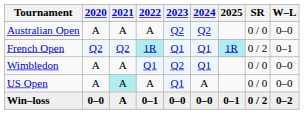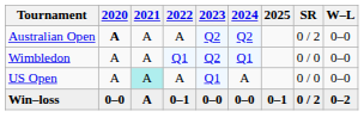 <table class="wikitable" style="text-align:center">
 <tr>
 <th>Tournament</th>
 <th><a href='#'>2020</a></th>
 <th><a href='#'>2021</a></th>
 <th><a href='#'>2022</a></th>
 <th><a href='#'>2023</a></th>
 <th><a href='#'>2024</a></th>
 <th>2025</th>
 <th>SR</th>
 <th>W–L</th>
 </tr>
 <tr>
 <td align="left"><a href='#'>Australian Open</a></td>
-<td>A</td>
+<td><strong>A</strong></td>
 <td>A</td>
 <td>A</td>
 <td bgcolor=f0f8ff><a href='#'>Q2</a></td>
 <td bgcolor=f0f8ff><a href='#'>Q2</a></td>
 <td></td>
-<td>0 / 0</td>
+<td>0 / 2</td>
 <td>0–0</td>
-</tr>
-<tr>
-<td align="left"><a href='#'>French Open</a></td>
-<td bgcolor=f0f8ff><a href='#'>Q2</a></td>
-<td bgcolor=f0f8ff><a href='#'>Q2</a></td>
-<td bgcolor=afeeee><a href='#'>1R</a></td>
-<td bgcolor=f0f8ff><a href='#'>Q1</a></td>
-<td bgcolor=f0f8ff><a href='#'>Q1</a></td>
-<td bgcolor=afeeee><a href='#'>1R</a></td>
-<td>0 / 2</td>
-<td>0–1</td>
 </tr>
 <tr>
 <td align="left"><a href='#'>Wimbledon</a></td>
 <td>A</td>
 <td>A</td>
 <td bgcolor=f0f8ff><a href='#'>Q1</a></td>
 <td bgcolor=f0f8ff><a href='#'>Q2</a></td>
 <td bgcolor=f0f8ff><a href='#'>Q1</a></td>
 <td></td>
 <td>0 / 0</td>
 <td>0–0</td>
 </tr>
 <tr>
 <td align="left"><a href='#'>US Open</a></td>
 <td>A</td>
 <td style="background: paleturquoise;">A</td>
 <td>A</td>
 <td bgcolor=f0f8ff><a href='#'>Q1</a></td>
 <td>A</td>
 <td></td>
 <td>0 / 0</td>
 <td>0–0</td>
 </tr>
 <tr style="background:#efefef;font-weight:bold">
 <td align="left">Win–loss</td>
 <td>0–0</td>
 <td>A</td>
 <td>0–1</td>
 <td>0–0</td>
 <td>0–0</td>
 <td>0–1</td>
 <td>0 / 2</td>
 <td>0–2</td>
 </tr>
 </table>
